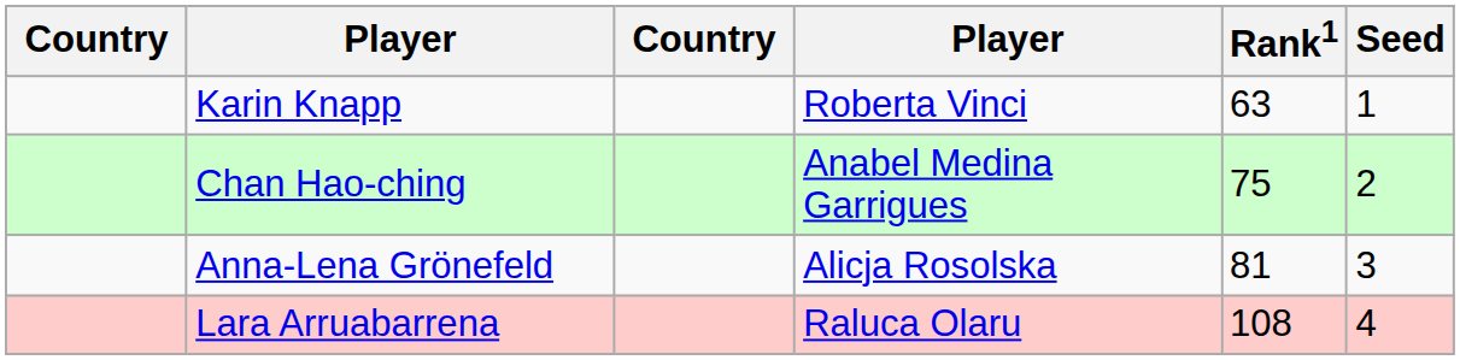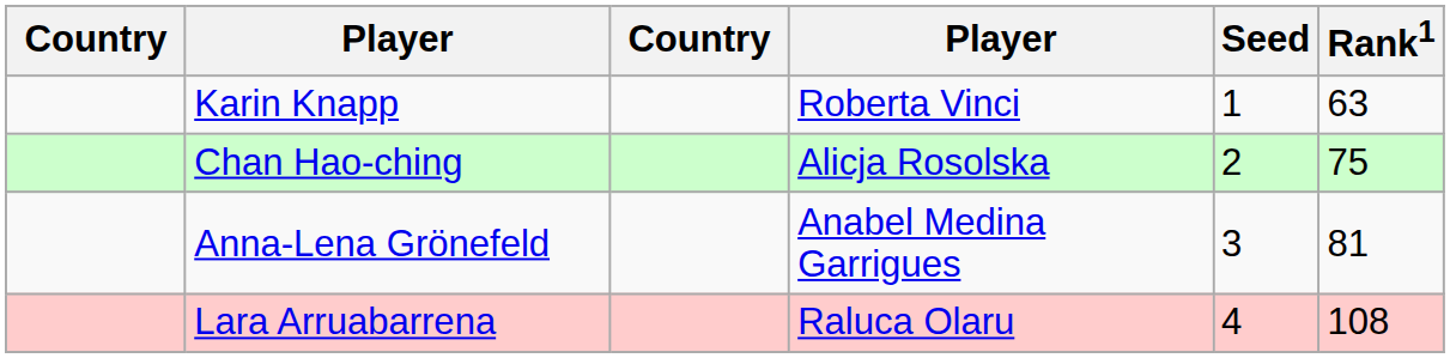 <table class="sortable wikitable">
 <tr>
 <th width="70">Country</th>
 <th width="175">Player</th>
 <th width="70">Country</th>
 <th width="175">Player</th>
+<th>Seed</th>
 <th>Rank<sup>1</sup></th>
-<th>Seed</th>
 </tr>
 <tr>
 <td></td>
 <td><a href='#'>Karin Knapp</a></td>
 <td></td>
 <td><a href='#'>Roberta Vinci</a></td>
+<td>1</td>
 <td>63</td>
-<td>1</td>
 </tr>
 <tr style="background:#cfc;">
 <td></td>
 <td><a href='#'>Chan Hao-ching</a></td>
 <td></td>
-<td><a href='#'>Anabel Medina Garrigues</a></td>
+<td><a href='#'>Alicja Rosolska</a></td>
+<td>2</td>
 <td>75</td>
-<td>2</td>
 </tr>
 <tr>
 <td></td>
 <td><a href='#'>Anna-Lena Grönefeld</a></td>
 <td></td>
-<td><a href='#'>Alicja Rosolska</a></td>
+<td><a href='#'>Anabel Medina Garrigues</a></td>
+<td>3</td>
 <td>81</td>
-<td>3</td>
 </tr>
 <tr style="background:#fcc;">
 <td></td>
 <td><a href='#'>Lara Arruabarrena</a></td>
 <td></td>
 <td><a href='#'>Raluca Olaru</a></td>
+<td>4</td>
 <td>108</td>
-<td>4</td>
 </tr>
 </table>
